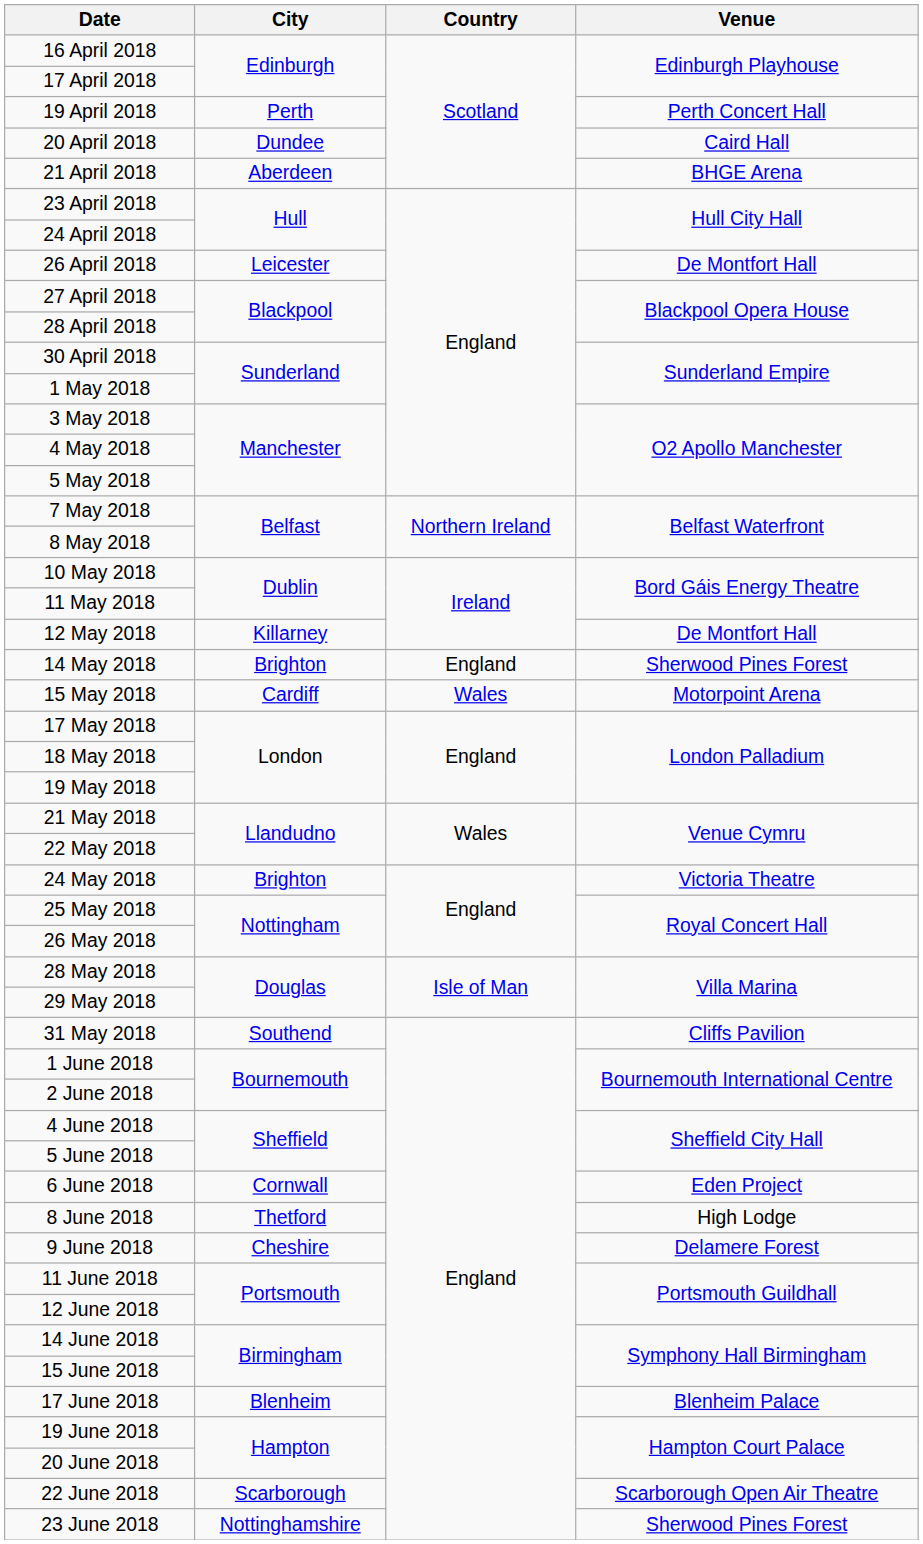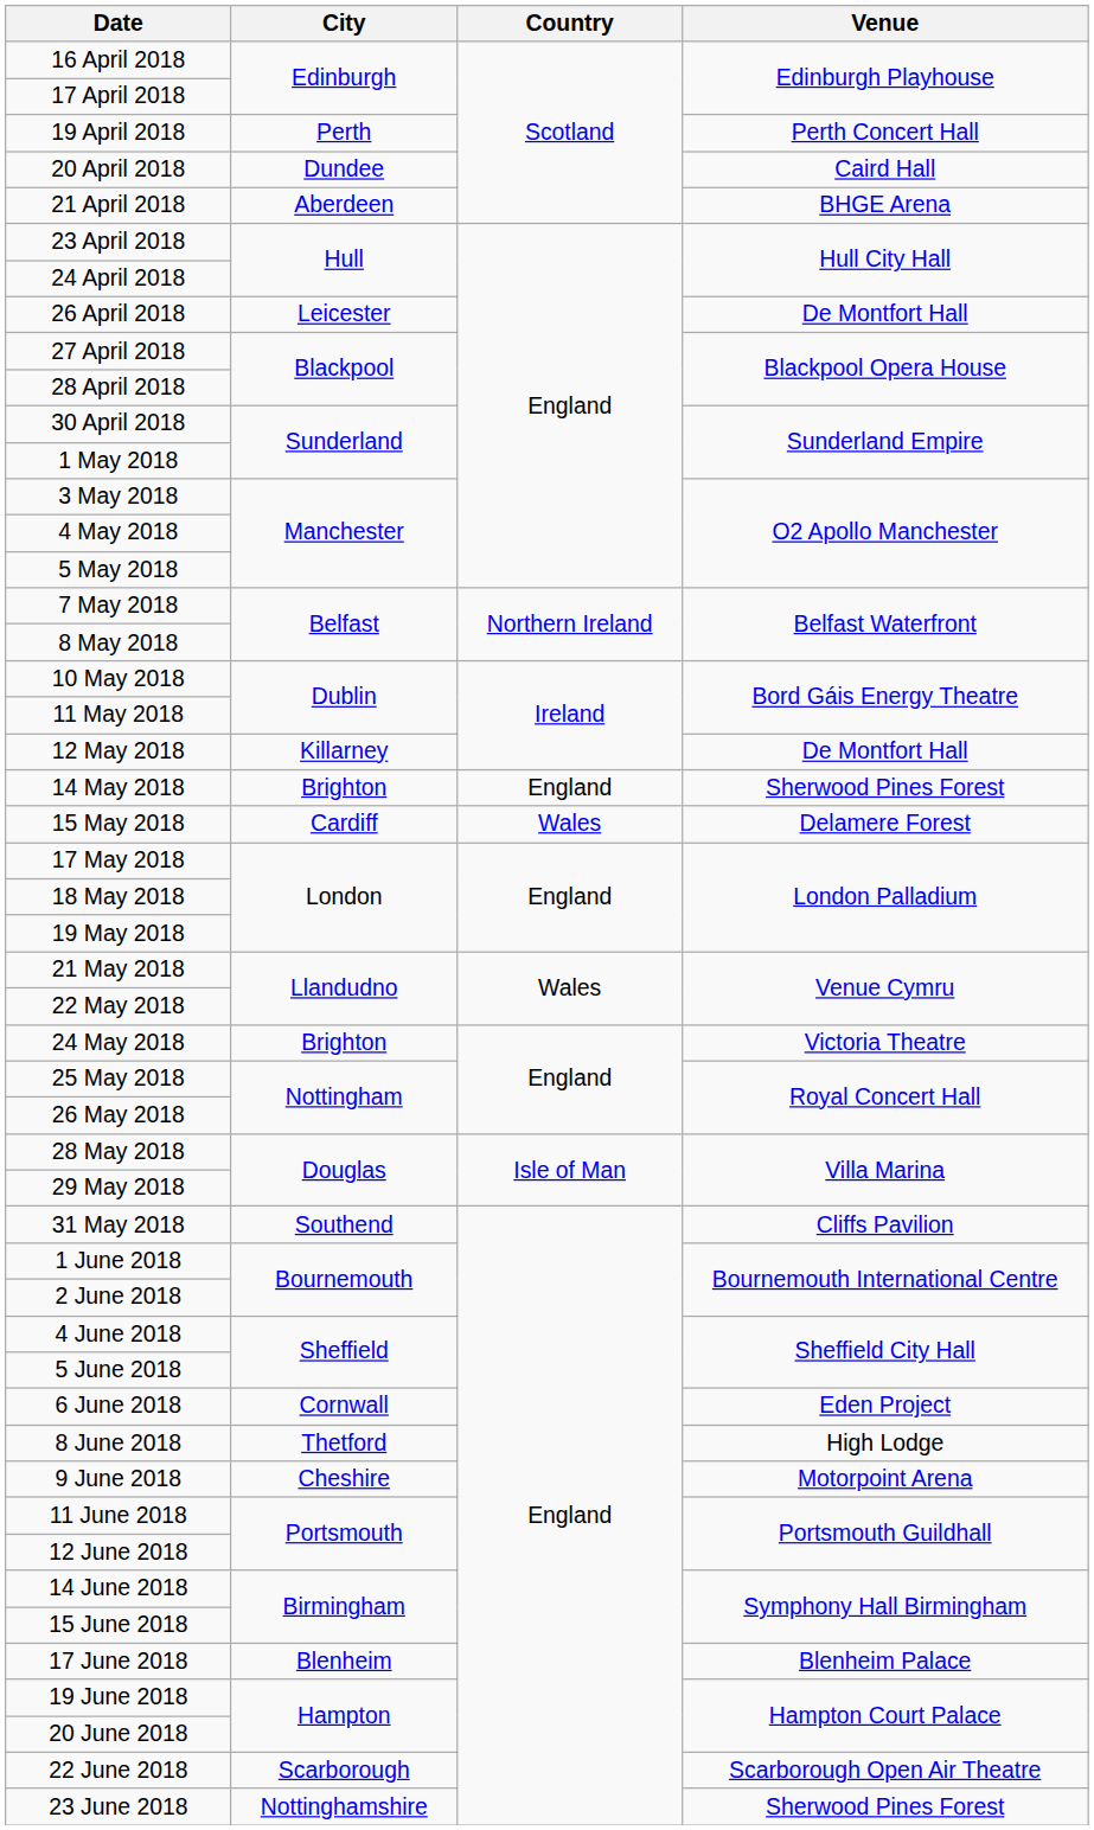 <table class="wikitable" style="text-align:center;">
 <tr>
 <th width="150">Date</th>
 <th width="150">City</th>
 <th width="150">Country</th>
 <th width="275">Venue</th>
 </tr>
 <tr>
 <td>16 April 2018</td>
 <td rowspan="2"><a href='#'>Edinburgh</a></td>
 <td rowspan="5"><a href='#'>Scotland</a></td>
 <td rowspan="2"><a href='#'>Edinburgh Playhouse</a></td>
 </tr>
 <tr>
 <td>17 April 2018</td>
 </tr>
 <tr>
 <td>19 April 2018</td>
 <td><a href='#'>Perth</a></td>
 <td><a href='#'>Perth Concert Hall</a></td>
 </tr>
 <tr>
 <td>20 April 2018</td>
 <td><a href='#'>Dundee</a></td>
 <td><a href='#'>Caird Hall</a></td>
 </tr>
 <tr>
 <td>21 April 2018</td>
 <td><a href='#'>Aberdeen</a></td>
 <td><a href='#'>BHGE Arena</a></td>
 </tr>
 <tr>
 <td>23 April 2018</td>
 <td rowspan="2"><a href='#'>Hull</a></td>
 <td rowspan="10">England</td>
 <td rowspan="2"><a href='#'>Hull City Hall</a></td>
 </tr>
 <tr>
 <td>24 April 2018</td>
 </tr>
 <tr>
 <td>26 April 2018</td>
 <td><a href='#'>Leicester</a></td>
 <td><a href='#'>De Montfort Hall</a></td>
 </tr>
 <tr>
 <td>27 April 2018</td>
 <td rowspan="2"><a href='#'>Blackpool</a></td>
 <td rowspan="2"><a href='#'>Blackpool Opera House</a></td>
 </tr>
 <tr>
 <td>28 April 2018</td>
 </tr>
 <tr>
 <td>30 April 2018</td>
 <td rowspan="2"><a href='#'>Sunderland</a></td>
 <td rowspan="2"><a href='#'>Sunderland Empire</a></td>
 </tr>
 <tr>
 <td>1 May 2018</td>
 </tr>
 <tr>
 <td>3 May 2018</td>
 <td rowspan="3"><a href='#'>Manchester</a></td>
 <td rowspan="3"><a href='#'>O2 Apollo Manchester</a></td>
 </tr>
 <tr>
 <td>4 May 2018</td>
 </tr>
 <tr>
 <td>5 May 2018</td>
 </tr>
 <tr>
 <td>7 May 2018</td>
 <td rowspan="2"><a href='#'>Belfast</a></td>
 <td rowspan="2"><a href='#'>Northern Ireland</a></td>
 <td rowspan="2"><a href='#'>Belfast Waterfront</a></td>
 </tr>
 <tr>
 <td>8 May 2018</td>
 </tr>
 <tr>
 <td>10 May 2018</td>
 <td rowspan="2"><a href='#'>Dublin</a></td>
 <td rowspan="3"><a href='#'>Ireland</a></td>
 <td rowspan="2"><a href='#'>Bord Gáis Energy Theatre</a></td>
 </tr>
 <tr>
 <td>11 May 2018</td>
 </tr>
 <tr>
 <td>12 May 2018</td>
 <td><a href='#'>Killarney</a></td>
 <td><a href='#'>De Montfort Hall</a></td>
 </tr>
 <tr>
 <td>14 May 2018</td>
 <td><a href='#'>Brighton</a></td>
 <td>England</td>
 <td><a href='#'>Sherwood Pines Forest</a></td>
 </tr>
 <tr>
 <td>15 May 2018</td>
 <td><a href='#'>Cardiff</a></td>
 <td><a href='#'>Wales</a></td>
-<td><a href='#'>Motorpoint Arena</a></td>
+<td><a href='#'>Delamere Forest</a></td>
 </tr>
 <tr>
 <td>17 May 2018</td>
 <td rowspan="3">London</td>
 <td rowspan="3">England</td>
 <td rowspan="3"><a href='#'>London Palladium</a></td>
 </tr>
 <tr>
 <td>18 May 2018</td>
 </tr>
 <tr>
 <td>19 May 2018</td>
 </tr>
 <tr>
 <td>21 May 2018</td>
 <td rowspan="2"><a href='#'>Llandudno</a></td>
 <td rowspan="2">Wales</td>
 <td rowspan="2"><a href='#'>Venue Cymru</a></td>
 </tr>
 <tr>
 <td>22 May 2018</td>
 </tr>
 <tr>
 <td>24 May 2018</td>
 <td><a href='#'>Brighton</a></td>
 <td rowspan="3">England</td>
 <td><a href='#'>Victoria Theatre</a></td>
 </tr>
 <tr>
 <td>25 May 2018</td>
 <td rowspan="2"><a href='#'>Nottingham</a></td>
 <td rowspan="2"><a href='#'>Royal Concert Hall</a></td>
 </tr>
 <tr>
 <td>26 May 2018</td>
 </tr>
 <tr>
 <td>28 May 2018</td>
 <td rowspan="2"><a href='#'>Douglas</a></td>
 <td rowspan="2"><a href='#'>Isle of Man</a></td>
 <td rowspan="2"><a href='#'>Villa Marina</a></td>
 </tr>
 <tr>
 <td>29 May 2018</td>
 </tr>
 <tr>
 <td>31 May 2018</td>
 <td><a href='#'>Southend</a></td>
 <td rowspan="17">England</td>
 <td><a href='#'>Cliffs Pavilion</a></td>
 </tr>
 <tr>
 <td>1 June 2018</td>
 <td rowspan="2"><a href='#'>Bournemouth</a></td>
 <td rowspan="2"><a href='#'>Bournemouth International Centre</a></td>
 </tr>
 <tr>
 <td>2 June 2018</td>
 </tr>
 <tr>
 <td>4 June 2018</td>
 <td rowspan="2"><a href='#'>Sheffield</a></td>
 <td rowspan="2"><a href='#'>Sheffield City Hall</a></td>
 </tr>
 <tr>
 <td>5 June 2018</td>
 </tr>
 <tr>
 <td>6 June 2018</td>
 <td><a href='#'>Cornwall</a></td>
 <td><a href='#'>Eden Project</a></td>
 </tr>
 <tr>
 <td>8 June 2018</td>
 <td><a href='#'>Thetford</a></td>
 <td>High Lodge</td>
 </tr>
 <tr>
 <td>9 June 2018</td>
 <td><a href='#'>Cheshire</a></td>
-<td><a href='#'>Delamere Forest</a></td>
+<td><a href='#'>Motorpoint Arena</a></td>
 </tr>
 <tr>
 <td>11 June 2018</td>
 <td rowspan="2"><a href='#'>Portsmouth</a></td>
 <td rowspan="2"><a href='#'>Portsmouth Guildhall</a></td>
 </tr>
 <tr>
 <td>12 June 2018</td>
 </tr>
 <tr>
 <td>14 June 2018</td>
 <td rowspan="2"><a href='#'>Birmingham</a></td>
 <td rowspan="2"><a href='#'>Symphony Hall Birmingham</a></td>
 </tr>
 <tr>
 <td>15 June 2018</td>
 </tr>
 <tr>
 <td>17 June 2018</td>
 <td><a href='#'>Blenheim</a></td>
 <td><a href='#'>Blenheim Palace</a></td>
 </tr>
 <tr>
 <td>19 June 2018</td>
 <td rowspan="2"><a href='#'>Hampton</a></td>
 <td rowspan="2"><a href='#'>Hampton Court Palace</a></td>
 </tr>
 <tr>
 <td>20 June 2018</td>
 </tr>
 <tr>
 <td>22 June 2018</td>
 <td><a href='#'>Scarborough</a></td>
 <td><a href='#'>Scarborough Open Air Theatre</a></td>
 </tr>
 <tr>
 <td>23 June 2018</td>
 <td><a href='#'>Nottinghamshire</a></td>
 <td><a href='#'>Sherwood Pines Forest</a></td>
 </tr>
 </table>
